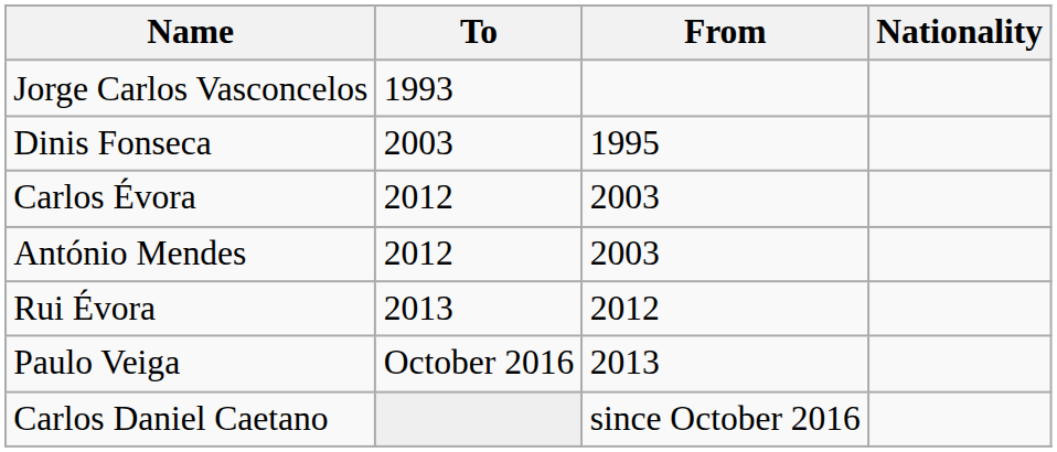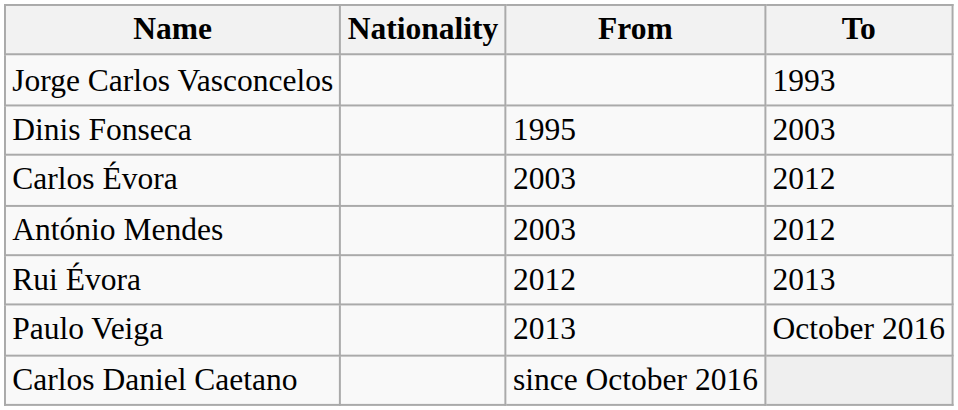 <table class="wikitable sortable">
 <tr>
 <th>Name</th>
+<th>Nationality</th>
+<th>From</th>
 <th class="unsortable">To</th>
-<th>From</th>
-<th>Nationality</th>
 </tr>
 <tr>
 <td>Jorge Carlos Vasconcelos</td>
-<td>1993</td>
 <td></td>
 <td></td>
+<td>1993</td>
 </tr>
 <tr>
 <td>Dinis Fonseca</td>
+<td></td>
+<td>1995</td>
 <td>2003</td>
-<td>1995</td>
-<td></td>
 </tr>
 <tr>
 <td>Carlos Évora</td>
+<td></td>
+<td>2003</td>
 <td>2012</td>
-<td>2003</td>
-<td></td>
 </tr>
 <tr>
 <td>António Mendes</td>
+<td></td>
+<td>2003</td>
 <td>2012</td>
-<td>2003</td>
-<td></td>
 </tr>
 <tr>
 <td>Rui Évora</td>
+<td></td>
+<td>2012</td>
 <td>2013</td>
-<td>2012</td>
-<td></td>
 </tr>
 <tr>
 <td>Paulo Veiga</td>
+<td></td>
+<td>2013</td>
 <td>October 2016</td>
-<td>2013</td>
-<td></td>
 </tr>
 <tr>
 <td>Carlos Daniel Caetano</td>
+<td></td>
+<td>since October 2016</td>
 <td bgcolor=#EFEFEF></td>
-<td>since October 2016</td>
-<td></td>
 </tr>
 </table>
